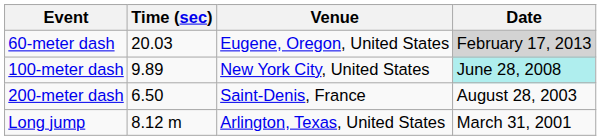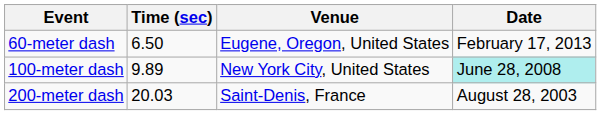 <table class=wikitable>
 <tr>
 <th>Event</th>
 <th>Time (<a href='#'>sec</a>)</th>
 <th>Venue</th>
 <th>Date</th>
 </tr>
 <tr>
 <td><a href='#'>60-meter dash</a></td>
-<td>20.03</td>
+<td>6.50</td>
 <td><a href='#'>Eugene, Oregon</a>, United States</td>
-<td style="background: lightgrey;">February 17, 2013</td>
+<td>February 17, 2013</td>
 </tr>
 <tr>
 <td><a href='#'>100-meter dash</a></td>
 <td>9.89</td>
 <td><a href='#'>New York City</a>, United States</td>
 <td style="background: paleturquoise;">June 28, 2008</td>
 </tr>
 <tr>
 <td><a href='#'>200-meter dash</a></td>
-<td>6.50</td>
+<td>20.03</td>
 <td><a href='#'>Saint-Denis</a>, France</td>
 <td>August 28, 2003</td>
 </tr>
-<tr>
-<td><a href='#'>Long jump</a></td>
-<td>8.12 m</td>
-<td><a href='#'>Arlington, Texas</a>, United States</td>
-<td>March 31, 2001</td>
-</tr>
 </table>
